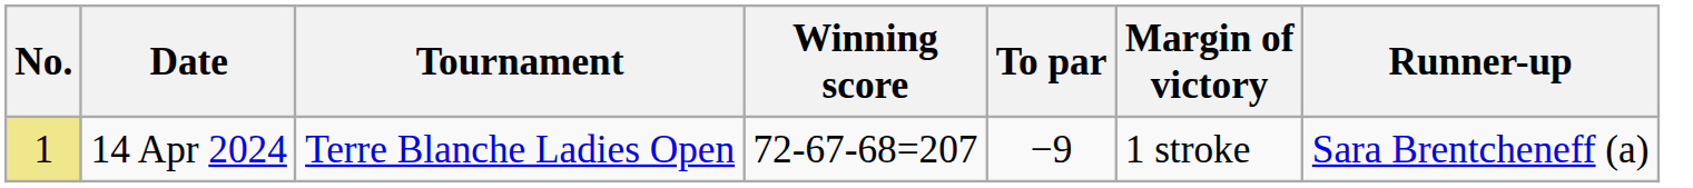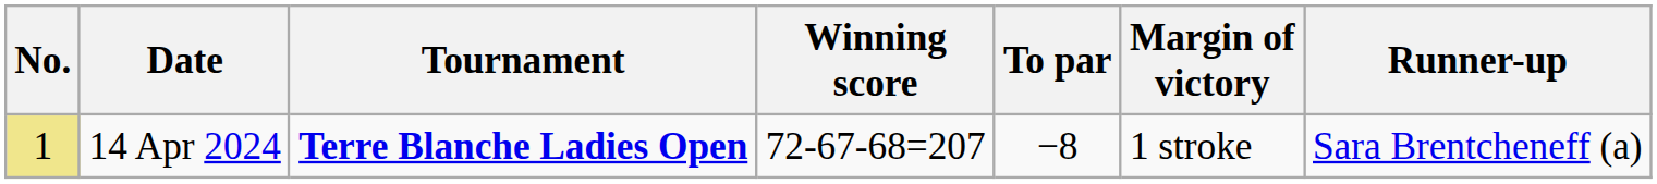 <table class="wikitable" style="font-size:95%;">
 <tr>
 <th>No.</th>
 <th>Date</th>
 <th>Tournament</th>
 <th>Winning<br>score</th>
 <th>To par</th>
 <th>Margin of<br>victory</th>
 <th>Runner-up</th>
 </tr>
 <tr>
 <td align=center style="background: khaki;">1</td>
 <td align=right>14 Apr <a href='#'>2024</a></td>
-<td><a href='#'>Terre Blanche Ladies Open</a></td>
+<td><strong><a href='#'>Terre Blanche Ladies Open</a></strong></td>
 <td align=right>72-67-68=207</td>
-<td align=center>−9</td>
+<td align=center>−8</td>
 <td>1 stroke</td>
 <td> <a href='#'>Sara Brentcheneff</a> (a)</td>
 </tr>
 </table>
